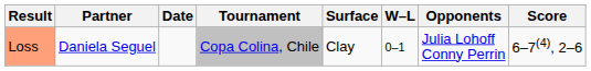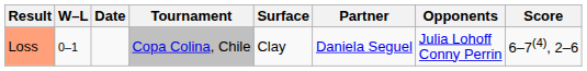 <table class="sortable wikitable">
 <tr>
 <th>Result</th>
-<th>Partner</th>
+<th class="unsortable">W–L</th>
 <th>Date</th>
 <th>Tournament</th>
 <th>Surface</th>
-<th class="unsortable">W–L</th>
+<th>Partner</th>
 <th>Opponents</th>
 <th class="unsortable">Score</th>
 </tr>
 <tr>
 <td style="background:#ffa07a;">Loss</td>
-<td> <a href='#'>Daniela Seguel</a></td>
+<td><small>0–1</small></td>
 <td><a href='#'></a></td>
 <td bgcolor=silver><a href='#'>Copa Colina</a>, Chile</td>
 <td>Clay</td>
-<td><small>0–1</small></td>
+<td> <a href='#'>Daniela Seguel</a></td>
 <td> <a href='#'>Julia Lohoff</a> <br>  <a href='#'>Conny Perrin</a></td>
 <td>6–7<sup>(4)</sup>, 2–6</td>
 </tr>
 </table>
